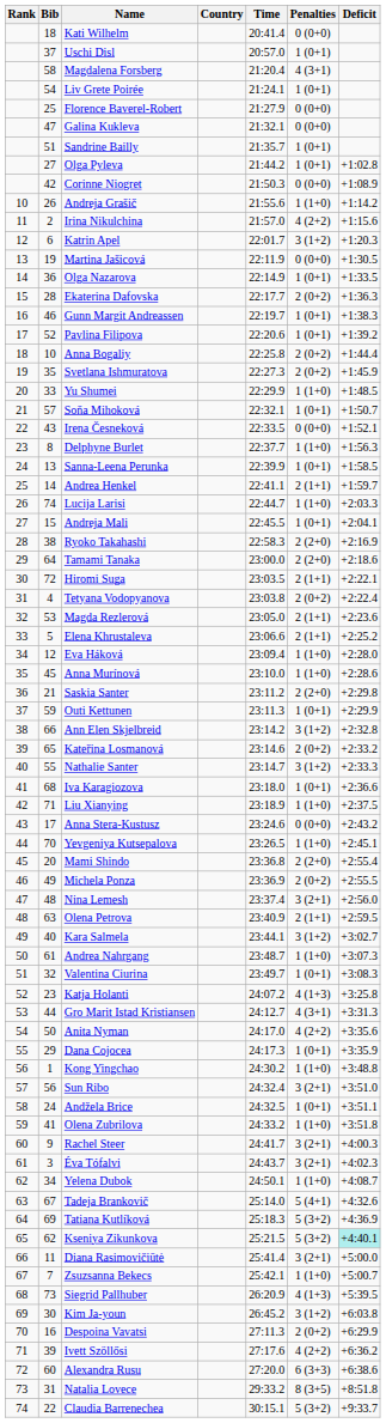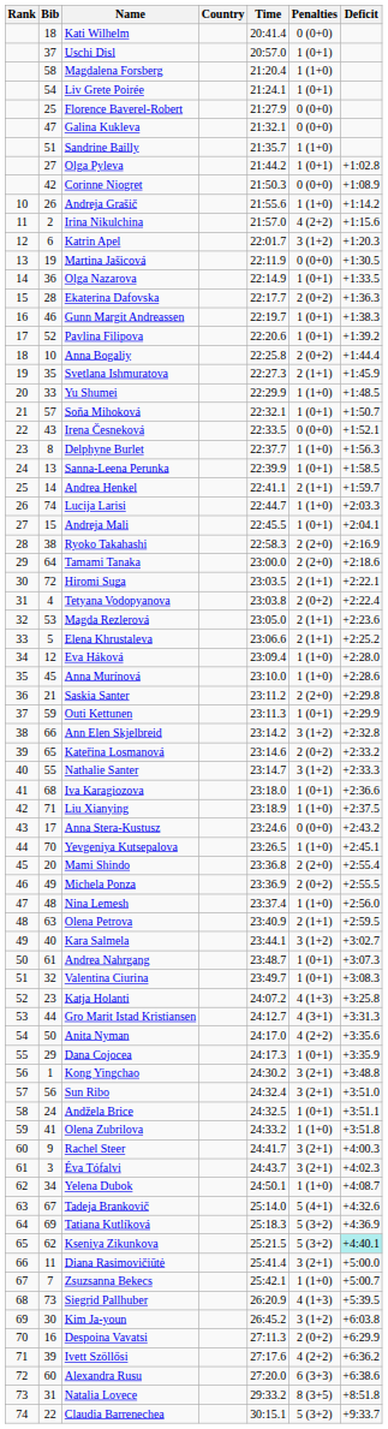 <table class="wikitable sortable" style="text-align:center">
 <tr>
 <th>Rank</th>
 <th>Bib</th>
 <th>Name</th>
 <th>Country</th>
 <th>Time</th>
 <th>Penalties</th>
 <th>Deficit</th>
 </tr>
 <tr>
 <td></td>
 <td>18</td>
 <td align=left><a href='#'>Kati Wilhelm</a></td>
 <td align=left></td>
 <td>20:41.4</td>
 <td>0 (0+0)</td>
 <td></td>
 </tr>
 <tr>
 <td></td>
 <td>37</td>
 <td align=left><a href='#'>Uschi Disl</a></td>
 <td align=left></td>
 <td>20:57.0</td>
 <td>1 (0+1)</td>
 <td></td>
 </tr>
 <tr>
 <td></td>
 <td>58</td>
 <td align=left><a href='#'>Magdalena Forsberg</a></td>
 <td align=left></td>
 <td>21:20.4</td>
-<td>4 (3+1)</td>
+<td>1 (1+0)</td>
 <td></td>
 </tr>
 <tr>
 <td></td>
 <td>54</td>
 <td align=left><a href='#'>Liv Grete Poirée</a></td>
 <td align=left></td>
 <td>21:24.1</td>
 <td>1 (0+1)</td>
 <td></td>
 </tr>
 <tr>
 <td></td>
 <td>25</td>
 <td align=left><a href='#'>Florence Baverel-Robert</a></td>
 <td align=left></td>
 <td>21:27.9</td>
 <td>0 (0+0)</td>
 <td></td>
 </tr>
 <tr>
 <td></td>
 <td>47</td>
 <td align=left><a href='#'>Galina Kukleva</a></td>
 <td align=left></td>
 <td>21:32.1</td>
 <td>0 (0+0)</td>
 <td></td>
 </tr>
 <tr>
 <td></td>
 <td>51</td>
 <td align=left><a href='#'>Sandrine Bailly</a></td>
 <td align=left></td>
 <td>21:35.7</td>
-<td>1 (0+1)</td>
+<td>1 (1+0)</td>
 <td></td>
 </tr>
 <tr>
 <td></td>
 <td>27</td>
 <td align=left><a href='#'>Olga Pyleva</a></td>
 <td align=left></td>
 <td>21:44.2</td>
 <td>1 (0+1)</td>
 <td>+1:02.8</td>
 </tr>
 <tr>
 <td></td>
 <td>42</td>
 <td align=left><a href='#'>Corinne Niogret</a></td>
 <td align=left></td>
 <td>21:50.3</td>
 <td>0 (0+0)</td>
 <td>+1:08.9</td>
 </tr>
 <tr>
 <td>10</td>
 <td>26</td>
 <td align=left><a href='#'>Andreja Grašič</a></td>
 <td align=left></td>
 <td>21:55.6</td>
 <td>1 (1+0)</td>
 <td>+1:14.2</td>
 </tr>
 <tr>
 <td>11</td>
 <td>2</td>
 <td align=left><a href='#'>Irina Nikulchina</a></td>
 <td align=left></td>
 <td>21:57.0</td>
 <td>4 (2+2)</td>
 <td>+1:15.6</td>
 </tr>
 <tr>
 <td>12</td>
 <td>6</td>
 <td align=left><a href='#'>Katrin Apel</a></td>
 <td align=left></td>
 <td>22:01.7</td>
 <td>3 (1+2)</td>
 <td>+1:20.3</td>
 </tr>
 <tr>
 <td>13</td>
 <td>19</td>
 <td align=left><a href='#'>Martina Jašicová</a></td>
 <td align=left></td>
 <td>22:11.9</td>
 <td>0 (0+0)</td>
 <td>+1:30.5</td>
 </tr>
 <tr>
 <td>14</td>
 <td>36</td>
 <td align=left><a href='#'>Olga Nazarova</a></td>
 <td align=left></td>
 <td>22:14.9</td>
 <td>1 (0+1)</td>
 <td>+1:33.5</td>
 </tr>
 <tr>
 <td>15</td>
 <td>28</td>
 <td align=left><a href='#'>Ekaterina Dafovska</a></td>
 <td align=left></td>
 <td>22:17.7</td>
 <td>2 (0+2)</td>
 <td>+1:36.3</td>
 </tr>
 <tr>
 <td>16</td>
 <td>46</td>
 <td align=left><a href='#'>Gunn Margit Andreassen</a></td>
 <td align=left></td>
 <td>22:19.7</td>
 <td>1 (0+1)</td>
 <td>+1:38.3</td>
 </tr>
 <tr>
 <td>17</td>
 <td>52</td>
 <td align=left><a href='#'>Pavlina Filipova</a></td>
 <td align=left></td>
 <td>22:20.6</td>
 <td>1 (0+1)</td>
 <td>+1:39.2</td>
 </tr>
 <tr>
 <td>18</td>
 <td>10</td>
 <td align=left><a href='#'>Anna Bogaliy</a></td>
 <td align=left></td>
 <td>22:25.8</td>
 <td>2 (0+2)</td>
 <td>+1:44.4</td>
 </tr>
 <tr>
 <td>19</td>
 <td>35</td>
 <td align=left><a href='#'>Svetlana Ishmuratova</a></td>
 <td align=left></td>
 <td>22:27.3</td>
-<td>2 (0+2)</td>
+<td>2 (1+1)</td>
 <td>+1:45.9</td>
 </tr>
 <tr>
 <td>20</td>
 <td>33</td>
 <td align=left><a href='#'>Yu Shumei</a></td>
 <td align=left></td>
 <td>22:29.9</td>
 <td>1 (1+0)</td>
 <td>+1:48.5</td>
 </tr>
 <tr>
 <td>21</td>
 <td>57</td>
 <td align=left><a href='#'>Soňa Mihoková</a></td>
 <td align=left></td>
 <td>22:32.1</td>
 <td>1 (0+1)</td>
 <td>+1:50.7</td>
 </tr>
 <tr>
 <td>22</td>
 <td>43</td>
 <td align=left><a href='#'>Irena Česneková</a></td>
 <td align=left></td>
 <td>22:33.5</td>
 <td>0 (0+0)</td>
 <td>+1:52.1</td>
 </tr>
 <tr>
 <td>23</td>
 <td>8</td>
 <td align=left><a href='#'>Delphyne Burlet</a></td>
 <td align=left></td>
 <td>22:37.7</td>
 <td>1 (1+0)</td>
 <td>+1:56.3</td>
 </tr>
 <tr>
 <td>24</td>
 <td>13</td>
 <td align=left><a href='#'>Sanna-Leena Perunka</a></td>
 <td align=left></td>
 <td>22:39.9</td>
 <td>1 (0+1)</td>
 <td>+1:58.5</td>
 </tr>
 <tr>
 <td>25</td>
 <td>14</td>
 <td align=left><a href='#'>Andrea Henkel</a></td>
 <td align=left></td>
 <td>22:41.1</td>
 <td>2 (1+1)</td>
 <td>+1:59.7</td>
 </tr>
 <tr>
 <td>26</td>
 <td>74</td>
 <td align=left><a href='#'>Lucija Larisi</a></td>
 <td align=left></td>
 <td>22:44.7</td>
 <td>1 (1+0)</td>
 <td>+2:03.3</td>
 </tr>
 <tr>
 <td>27</td>
 <td>15</td>
 <td align=left><a href='#'>Andreja Mali</a></td>
 <td align=left></td>
 <td>22:45.5</td>
 <td>1 (0+1)</td>
 <td>+2:04.1</td>
 </tr>
 <tr>
 <td>28</td>
 <td>38</td>
 <td align=left><a href='#'>Ryoko Takahashi</a></td>
 <td align=left></td>
 <td>22:58.3</td>
 <td>2 (2+0)</td>
 <td>+2:16.9</td>
 </tr>
 <tr>
 <td>29</td>
 <td>64</td>
 <td align=left><a href='#'>Tamami Tanaka</a></td>
 <td align=left></td>
 <td>23:00.0</td>
 <td>2 (2+0)</td>
 <td>+2:18.6</td>
 </tr>
 <tr>
 <td>30</td>
 <td>72</td>
 <td align=left><a href='#'>Hiromi Suga</a></td>
 <td align=left></td>
 <td>23:03.5</td>
 <td>2 (1+1)</td>
 <td>+2:22.1</td>
 </tr>
 <tr>
 <td>31</td>
 <td>4</td>
 <td align=left><a href='#'>Tetyana Vodopyanova</a></td>
 <td align=left></td>
 <td>23:03.8</td>
 <td>2 (0+2)</td>
 <td>+2:22.4</td>
 </tr>
 <tr>
 <td>32</td>
 <td>53</td>
 <td align=left><a href='#'>Magda Rezlerová</a></td>
 <td align=left></td>
 <td>23:05.0</td>
 <td>2 (1+1)</td>
 <td>+2:23.6</td>
 </tr>
 <tr>
 <td>33</td>
 <td>5</td>
 <td align=left><a href='#'>Elena Khrustaleva</a></td>
 <td align=left></td>
 <td>23:06.6</td>
 <td>2 (1+1)</td>
 <td>+2:25.2</td>
 </tr>
 <tr>
 <td>34</td>
 <td>12</td>
 <td align=left><a href='#'>Eva Háková</a></td>
 <td align=left></td>
 <td>23:09.4</td>
 <td>1 (1+0)</td>
 <td>+2:28.0</td>
 </tr>
 <tr>
 <td>35</td>
 <td>45</td>
 <td align=left><a href='#'>Anna Murínová</a></td>
 <td align=left></td>
 <td>23:10.0</td>
 <td>1 (1+0)</td>
 <td>+2:28.6</td>
 </tr>
 <tr>
 <td>36</td>
 <td>21</td>
 <td align=left><a href='#'>Saskia Santer</a></td>
 <td align=left></td>
 <td>23:11.2</td>
 <td>2 (2+0)</td>
 <td>+2:29.8</td>
 </tr>
 <tr>
 <td>37</td>
 <td>59</td>
 <td align=left><a href='#'>Outi Kettunen</a></td>
 <td align=left></td>
 <td>23:11.3</td>
 <td>1 (0+1)</td>
 <td>+2:29.9</td>
 </tr>
 <tr>
 <td>38</td>
 <td>66</td>
 <td align=left><a href='#'>Ann Elen Skjelbreid</a></td>
 <td align=left></td>
 <td>23:14.2</td>
 <td>3 (1+2)</td>
 <td>+2:32.8</td>
 </tr>
 <tr>
 <td>39</td>
 <td>65</td>
 <td align=left><a href='#'>Kateřina Losmanová</a></td>
 <td align=left></td>
 <td>23:14.6</td>
 <td>2 (0+2)</td>
 <td>+2:33.2</td>
 </tr>
 <tr>
 <td>40</td>
 <td>55</td>
 <td align=left><a href='#'>Nathalie Santer</a></td>
 <td align=left></td>
 <td>23:14.7</td>
 <td>3 (1+2)</td>
 <td>+2:33.3</td>
 </tr>
 <tr>
 <td>41</td>
 <td>68</td>
 <td align=left><a href='#'>Iva Karagiozova</a></td>
 <td align=left></td>
 <td>23:18.0</td>
 <td>1 (0+1)</td>
 <td>+2:36.6</td>
 </tr>
 <tr>
 <td>42</td>
 <td>71</td>
 <td align=left><a href='#'>Liu Xianying</a></td>
 <td align=left></td>
 <td>23:18.9</td>
 <td>1 (1+0)</td>
 <td>+2:37.5</td>
 </tr>
 <tr>
 <td>43</td>
 <td>17</td>
 <td align=left><a href='#'>Anna Stera-Kustusz</a></td>
 <td align=left></td>
 <td>23:24.6</td>
 <td>0 (0+0)</td>
 <td>+2:43.2</td>
 </tr>
 <tr>
 <td>44</td>
 <td>70</td>
 <td align=left><a href='#'>Yevgeniya Kutsepalova</a></td>
 <td align=left></td>
 <td>23:26.5</td>
 <td>1 (1+0)</td>
 <td>+2:45.1</td>
 </tr>
 <tr>
 <td>45</td>
 <td>20</td>
 <td align=left><a href='#'>Mami Shindo</a></td>
 <td align=left></td>
 <td>23:36.8</td>
 <td>2 (2+0)</td>
 <td>+2:55.4</td>
 </tr>
 <tr>
 <td>46</td>
 <td>49</td>
 <td align=left><a href='#'>Michela Ponza</a></td>
 <td align=left></td>
 <td>23:36.9</td>
 <td>2 (0+2)</td>
 <td>+2:55.5</td>
 </tr>
 <tr>
 <td>47</td>
 <td>48</td>
 <td align=left><a href='#'>Nina Lemesh</a></td>
 <td align=left></td>
 <td>23:37.4</td>
-<td>3 (2+1)</td>
+<td>1 (1+0)</td>
 <td>+2:56.0</td>
 </tr>
 <tr>
 <td>48</td>
 <td>63</td>
 <td align=left><a href='#'>Olena Petrova</a></td>
 <td align=left></td>
 <td>23:40.9</td>
 <td>2 (1+1)</td>
 <td>+2:59.5</td>
 </tr>
 <tr>
 <td>49</td>
 <td>40</td>
 <td align=left><a href='#'>Kara Salmela</a></td>
 <td align=left></td>
 <td>23:44.1</td>
 <td>3 (1+2)</td>
 <td>+3:02.7</td>
 </tr>
 <tr>
 <td>50</td>
 <td>61</td>
 <td align=left><a href='#'>Andrea Nahrgang</a></td>
 <td align=left></td>
 <td>23:48.7</td>
-<td>1 (1+0)</td>
+<td>1 (0+1)</td>
 <td>+3:07.3</td>
 </tr>
 <tr>
 <td>51</td>
 <td>32</td>
 <td align=left><a href='#'>Valentina Ciurina</a></td>
 <td align=left></td>
 <td>23:49.7</td>
 <td>1 (0+1)</td>
 <td>+3:08.3</td>
 </tr>
 <tr>
 <td>52</td>
 <td>23</td>
 <td align=left><a href='#'>Katja Holanti</a></td>
 <td align=left></td>
 <td>24:07.2</td>
 <td>4 (1+3)</td>
 <td>+3:25.8</td>
 </tr>
 <tr>
 <td>53</td>
 <td>44</td>
 <td align=left><a href='#'>Gro Marit Istad Kristiansen</a></td>
 <td align=left></td>
 <td>24:12.7</td>
 <td>4 (3+1)</td>
 <td>+3:31.3</td>
 </tr>
 <tr>
 <td>54</td>
 <td>50</td>
 <td align=left><a href='#'>Anita Nyman</a></td>
 <td align=left></td>
 <td>24:17.0</td>
 <td>4 (2+2)</td>
 <td>+3:35.6</td>
 </tr>
 <tr>
 <td>55</td>
 <td>29</td>
 <td align=left><a href='#'>Dana Cojocea</a></td>
 <td align=left></td>
 <td>24:17.3</td>
 <td>1 (0+1)</td>
 <td>+3:35.9</td>
 </tr>
 <tr>
 <td>56</td>
 <td>1</td>
 <td align=left><a href='#'>Kong Yingchao</a></td>
 <td align=left></td>
 <td>24:30.2</td>
-<td>1 (1+0)</td>
+<td>3 (2+1)</td>
 <td>+3:48.8</td>
 </tr>
 <tr>
 <td>57</td>
 <td>56</td>
 <td align=left><a href='#'>Sun Ribo</a></td>
 <td align=left></td>
 <td>24:32.4</td>
 <td>3 (2+1)</td>
 <td>+3:51.0</td>
 </tr>
 <tr>
 <td>58</td>
 <td>24</td>
 <td align=left><a href='#'>Andžela Brice</a></td>
 <td align=left></td>
 <td>24:32.5</td>
 <td>1 (0+1)</td>
 <td>+3:51.1</td>
 </tr>
 <tr>
 <td>59</td>
 <td>41</td>
 <td align=left><a href='#'>Olena Zubrilova</a></td>
 <td align=left></td>
 <td>24:33.2</td>
 <td>1 (1+0)</td>
 <td>+3:51.8</td>
 </tr>
 <tr>
 <td>60</td>
 <td>9</td>
 <td align=left><a href='#'>Rachel Steer</a></td>
 <td align=left></td>
 <td>24:41.7</td>
 <td>3 (2+1)</td>
 <td>+4:00.3</td>
 </tr>
 <tr>
 <td>61</td>
 <td>3</td>
 <td align=left><a href='#'>Éva Tófalvi</a></td>
 <td align=left></td>
 <td>24:43.7</td>
 <td>3 (2+1)</td>
 <td>+4:02.3</td>
 </tr>
 <tr>
 <td>62</td>
 <td>34</td>
 <td align=left><a href='#'>Yelena Dubok</a></td>
 <td align=left></td>
 <td>24:50.1</td>
 <td>1 (1+0)</td>
 <td>+4:08.7</td>
 </tr>
 <tr>
 <td>63</td>
 <td>67</td>
 <td align=left><a href='#'>Tadeja Brankovič</a></td>
 <td align=left></td>
 <td>25:14.0</td>
 <td>5 (4+1)</td>
 <td>+4:32.6</td>
 </tr>
 <tr>
 <td>64</td>
 <td>69</td>
 <td align=left><a href='#'>Tatiana Kutlíková</a></td>
 <td align=left></td>
 <td>25:18.3</td>
 <td>5 (3+2)</td>
 <td>+4:36.9</td>
 </tr>
 <tr>
 <td>65</td>
 <td>62</td>
 <td align=left><a href='#'>Kseniya Zikunkova</a></td>
 <td align=left></td>
 <td>25:21.5</td>
 <td>5 (3+2)</td>
 <td style="background: paleturquoise;">+4:40.1</td>
 </tr>
 <tr>
 <td>66</td>
 <td>11</td>
 <td align=left><a href='#'>Diana Rasimovičiūtė</a></td>
 <td align=left></td>
 <td>25:41.4</td>
 <td>3 (2+1)</td>
 <td>+5:00.0</td>
 </tr>
 <tr>
 <td>67</td>
 <td>7</td>
 <td align=left><a href='#'>Zsuzsanna Bekecs</a></td>
 <td align=left></td>
 <td>25:42.1</td>
 <td>1 (1+0)</td>
 <td>+5:00.7</td>
 </tr>
 <tr>
 <td>68</td>
 <td>73</td>
 <td align=left><a href='#'>Siegrid Pallhuber</a></td>
 <td align=left></td>
 <td>26:20.9</td>
 <td>4 (1+3)</td>
 <td>+5:39.5</td>
 </tr>
 <tr>
 <td>69</td>
 <td>30</td>
 <td align=left><a href='#'>Kim Ja-youn</a></td>
 <td align=left></td>
 <td>26:45.2</td>
 <td>3 (1+2)</td>
 <td>+6:03.8</td>
 </tr>
 <tr>
 <td>70</td>
 <td>16</td>
 <td align=left><a href='#'>Despoina Vavatsi</a></td>
 <td align=left></td>
 <td>27:11.3</td>
 <td>2 (0+2)</td>
 <td>+6:29.9</td>
 </tr>
 <tr>
 <td>71</td>
 <td>39</td>
 <td align=left><a href='#'>Ivett Szöllősi</a></td>
 <td align=left></td>
 <td>27:17.6</td>
 <td>4 (2+2)</td>
 <td>+6:36.2</td>
 </tr>
 <tr>
 <td>72</td>
 <td>60</td>
 <td align=left><a href='#'>Alexandra Rusu</a></td>
 <td align=left></td>
 <td>27:20.0</td>
 <td>6 (3+3)</td>
 <td>+6:38.6</td>
 </tr>
 <tr>
 <td>73</td>
 <td>31</td>
 <td align=left><a href='#'>Natalia Lovece</a></td>
 <td align=left></td>
 <td>29:33.2</td>
 <td>8 (3+5)</td>
 <td>+8:51.8</td>
 </tr>
 <tr>
 <td>74</td>
 <td>22</td>
 <td align=left><a href='#'>Claudia Barrenechea</a></td>
 <td align=left></td>
 <td>30:15.1</td>
 <td>5 (3+2)</td>
 <td>+9:33.7</td>
 </tr>
 </table>
